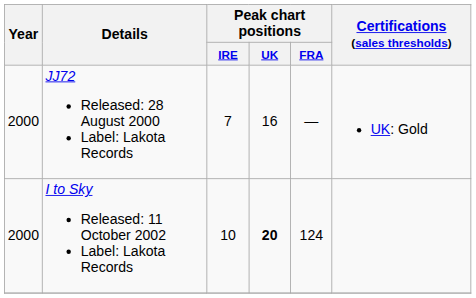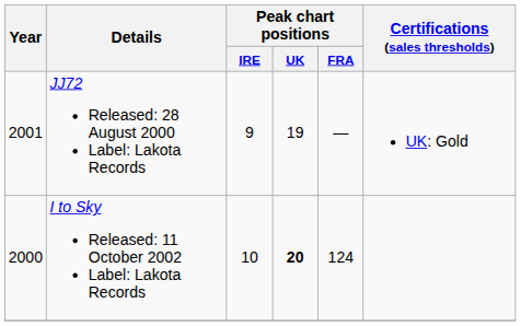 <table class="wikitable">
 <tr>
 <th rowspan="2">Year</th>
 <th rowspan="2" width="180">Details</th>
 <th colspan="3">Peak chart positions</th>
 <th rowspan=2 width="150"><a href='#'>Certifications</a><br><small>(<a href='#'>sales thresholds</a>)</small></th>
 </tr>
 <tr>
 <th width="40"><small><a href='#'>IRE</a></small><br></th>
 <th width="40"><small><a href='#'>UK</a></small><br></th>
 <th width="40"><small><a href='#'>FRA</a></small><br></th>
 </tr>
 <tr>
-<td>2000</td>
+<td>2001</td>
 <td><em><a href='#'>JJ72</a></em><br><ul><li>Released: 28 August 2000</li><li>Label: Lakota Records</li></ul></td>
-<td align=center>7</td>
-<td align=center>16</td>
+<td align=center>9</td>
+<td align=center>19</td>
 <td align=center>—</td>
 <td><br><ul><li><a href='#'>UK</a>: Gold</li></ul></td>
 </tr>
 <tr>
 <td>2000</td>
 <td><em><a href='#'>I to Sky</a></em><br><ul><li>Released: 11 October 2002</li><li>Label: Lakota Records</li></ul></td>
 <td align=center>10</td>
 <td align=center><strong>20</strong></td>
 <td align=center>124</td>
 <td></td>
 </tr>
 <tr>
 </tr>
 </table>
